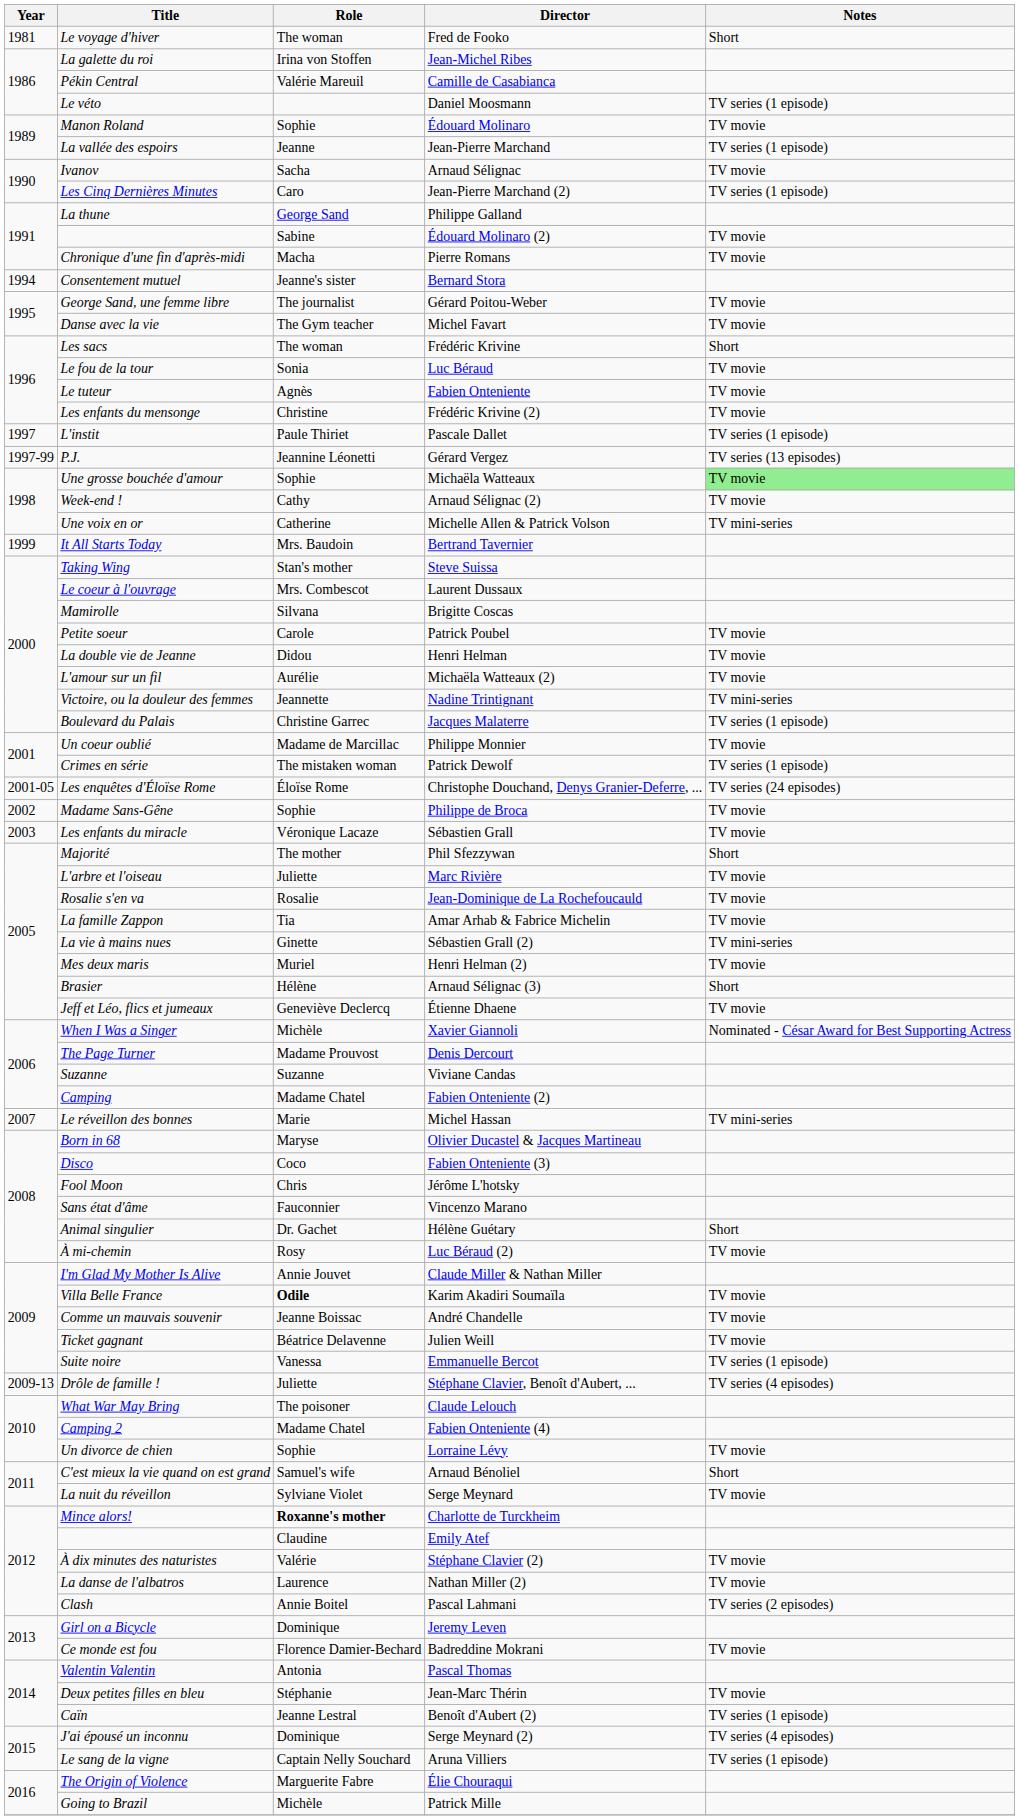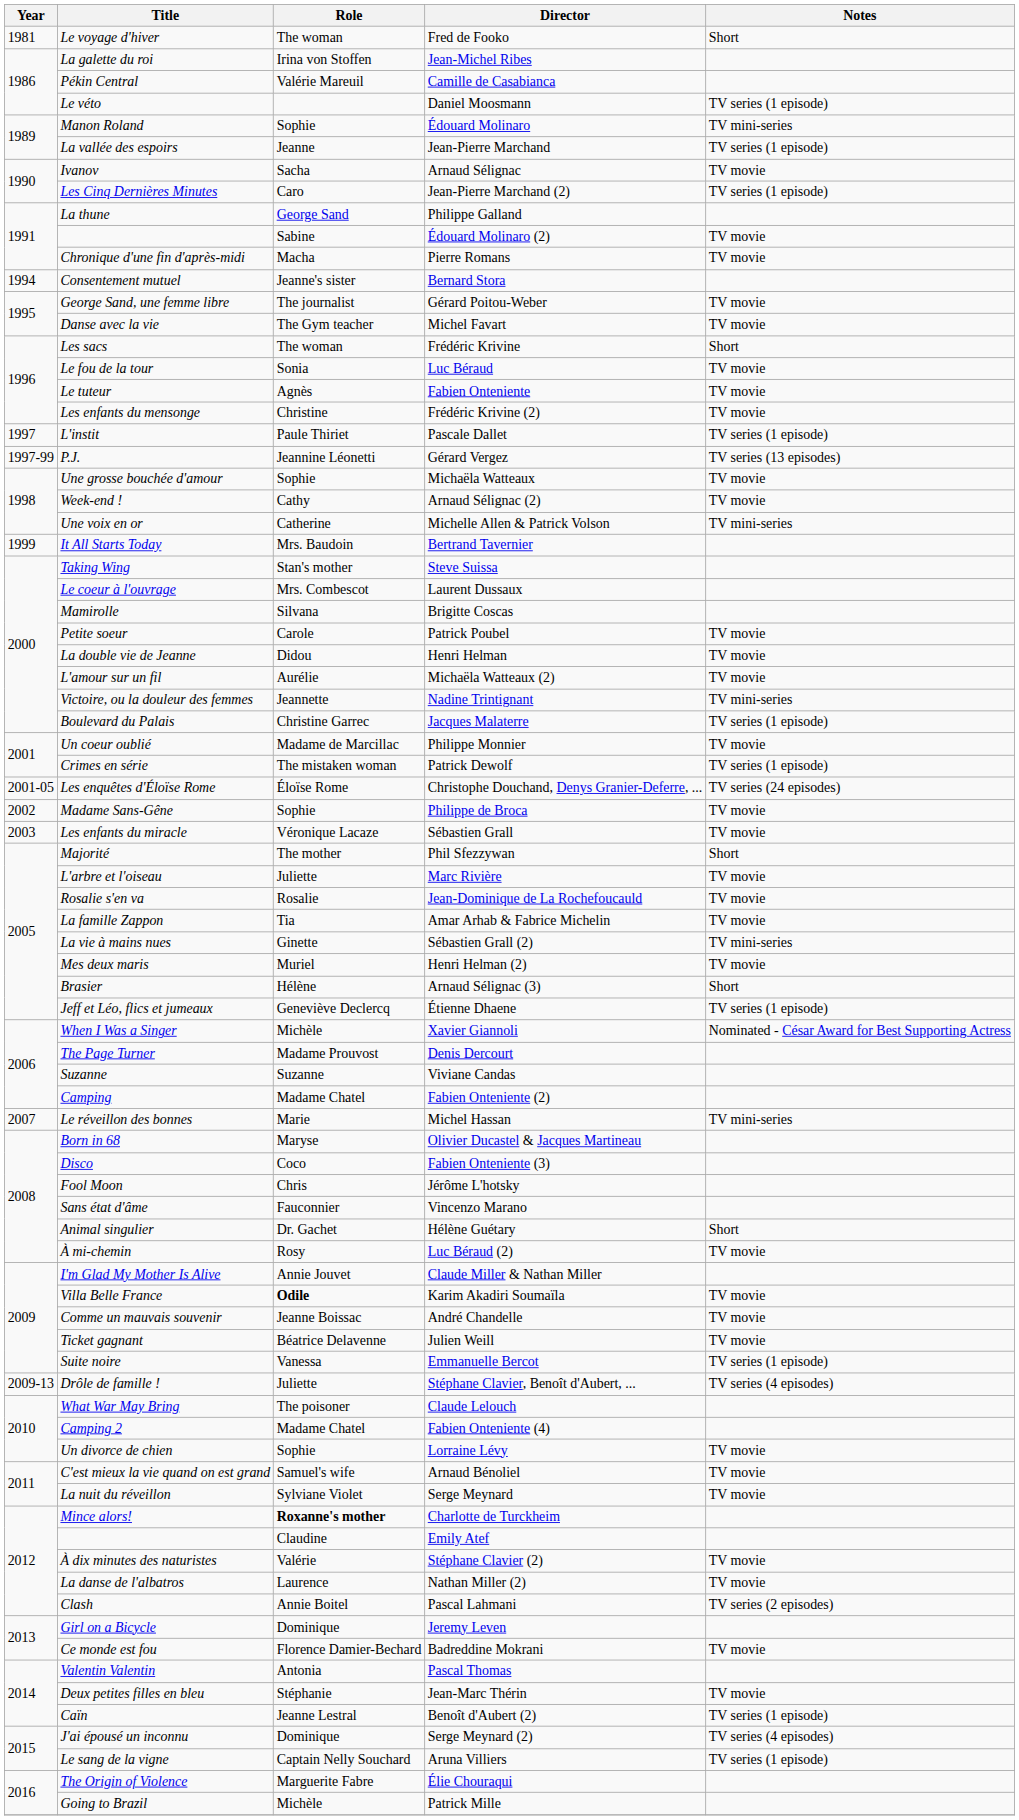 <table class="wikitable">
 <tr>
 <th>Year</th>
 <th>Title</th>
 <th>Role</th>
 <th>Director</th>
 <th>Notes</th>
 </tr>
 <tr>
 <td rowspan=1>1981</td>
 <td><em>Le voyage d'hiver</em></td>
 <td>The woman</td>
 <td>Fred de Fooko</td>
 <td>Short</td>
 </tr>
 <tr>
 <td rowspan=3>1986</td>
 <td><em>La galette du roi</em></td>
 <td>Irina von Stoffen</td>
 <td><a href='#'>Jean-Michel Ribes</a></td>
 <td></td>
 </tr>
 <tr>
 <td><em>Pékin Central</em></td>
 <td>Valérie Mareuil</td>
 <td><a href='#'>Camille de Casabianca</a></td>
 <td></td>
 </tr>
 <tr>
 <td><em>Le véto</em></td>
 <td></td>
 <td>Daniel Moosmann</td>
 <td>TV series (1 episode)</td>
 </tr>
 <tr>
 <td rowspan=2>1989</td>
 <td><em>Manon Roland</em></td>
 <td>Sophie</td>
 <td><a href='#'>Édouard Molinaro</a></td>
-<td>TV movie</td>
+<td>TV mini-series</td>
 </tr>
 <tr>
 <td><em>La vallée des espoirs</em></td>
 <td>Jeanne</td>
 <td>Jean-Pierre Marchand</td>
 <td>TV series (1 episode)</td>
 </tr>
 <tr>
 <td rowspan=2>1990</td>
 <td><em>Ivanov</em></td>
 <td>Sacha</td>
 <td>Arnaud Sélignac</td>
 <td>TV movie</td>
 </tr>
 <tr>
 <td><em><a href='#'>Les Cinq Dernières Minutes</a></em></td>
 <td>Caro</td>
 <td>Jean-Pierre Marchand (2)</td>
 <td>TV series (1 episode)</td>
 </tr>
 <tr>
 <td rowspan=3>1991</td>
 <td><em>La thune</em></td>
 <td><a href='#'>George Sand</a></td>
 <td>Philippe Galland</td>
 <td></td>
 </tr>
 <tr>
 <td><em></em></td>
 <td>Sabine</td>
 <td><a href='#'>Édouard Molinaro</a> (2)</td>
 <td>TV movie</td>
 </tr>
 <tr>
 <td><em>Chronique d'une fin d'après-midi</em></td>
 <td>Macha</td>
 <td>Pierre Romans</td>
 <td>TV movie</td>
 </tr>
 <tr>
 <td rowspan=1>1994</td>
 <td><em>Consentement mutuel</em></td>
 <td>Jeanne's sister</td>
 <td><a href='#'>Bernard Stora</a></td>
 <td></td>
 </tr>
 <tr>
 <td rowspan=2>1995</td>
 <td><em>George Sand, une femme libre</em></td>
 <td>The journalist</td>
 <td>Gérard Poitou-Weber</td>
 <td>TV movie</td>
 </tr>
 <tr>
 <td><em>Danse avec la vie</em></td>
 <td>The Gym teacher</td>
 <td>Michel Favart</td>
 <td>TV movie</td>
 </tr>
 <tr>
 <td rowspan=4>1996</td>
 <td><em>Les sacs</em></td>
 <td>The woman</td>
 <td>Frédéric Krivine</td>
 <td>Short</td>
 </tr>
 <tr>
 <td><em>Le fou de la tour</em></td>
 <td>Sonia</td>
 <td><a href='#'>Luc Béraud</a></td>
 <td>TV movie</td>
 </tr>
 <tr>
 <td><em>Le tuteur</em></td>
 <td>Agnès</td>
 <td><a href='#'>Fabien Onteniente</a></td>
 <td>TV movie</td>
 </tr>
 <tr>
 <td><em>Les enfants du mensonge</em></td>
 <td>Christine</td>
 <td>Frédéric Krivine (2)</td>
 <td>TV movie</td>
 </tr>
 <tr>
 <td rowspan=1>1997</td>
 <td><em>L'instit</em></td>
 <td>Paule Thiriet</td>
 <td>Pascale Dallet</td>
 <td>TV series (1 episode)</td>
 </tr>
 <tr>
 <td rowspan=1>1997-99</td>
 <td><em>P.J.</em></td>
 <td>Jeannine Léonetti</td>
 <td>Gérard Vergez</td>
 <td>TV series (13 episodes)</td>
 </tr>
 <tr>
 <td rowspan=3>1998</td>
 <td><em>Une grosse bouchée d'amour</em></td>
 <td>Sophie</td>
 <td>Michaëla Watteaux</td>
-<td style="background: lightgreen;">TV movie</td>
+<td>TV movie</td>
 </tr>
 <tr>
 <td><em>Week-end !</em></td>
 <td>Cathy</td>
 <td>Arnaud Sélignac (2)</td>
 <td>TV movie</td>
 </tr>
 <tr>
 <td><em>Une voix en or</em></td>
 <td>Catherine</td>
 <td>Michelle Allen & Patrick Volson</td>
 <td>TV mini-series</td>
 </tr>
 <tr>
 <td rowspan=1>1999</td>
 <td><em><a href='#'>It All Starts Today</a></em></td>
 <td>Mrs. Baudoin</td>
 <td><a href='#'>Bertrand Tavernier</a></td>
 <td></td>
 </tr>
 <tr>
 <td rowspan=8>2000</td>
 <td><em><a href='#'>Taking Wing</a></em></td>
 <td>Stan's mother</td>
 <td><a href='#'>Steve Suissa</a></td>
 <td></td>
 </tr>
 <tr>
 <td><em><a href='#'>Le coeur à l'ouvrage</a></em></td>
 <td>Mrs. Combescot</td>
 <td>Laurent Dussaux</td>
 <td></td>
 </tr>
 <tr>
 <td><em>Mamirolle</em></td>
 <td>Silvana</td>
 <td>Brigitte Coscas</td>
 <td></td>
 </tr>
 <tr>
 <td><em>Petite soeur</em></td>
 <td>Carole</td>
 <td>Patrick Poubel</td>
 <td>TV movie</td>
 </tr>
 <tr>
 <td><em>La double vie de Jeanne</em></td>
 <td>Didou</td>
 <td>Henri Helman</td>
 <td>TV movie</td>
 </tr>
 <tr>
 <td><em>L'amour sur un fil</em></td>
 <td>Aurélie</td>
 <td>Michaëla Watteaux (2)</td>
 <td>TV movie</td>
 </tr>
 <tr>
 <td><em>Victoire, ou la douleur des femmes</em></td>
 <td>Jeannette</td>
 <td><a href='#'>Nadine Trintignant</a></td>
 <td>TV mini-series</td>
 </tr>
 <tr>
 <td><em>Boulevard du Palais</em></td>
 <td>Christine Garrec</td>
 <td><a href='#'>Jacques Malaterre</a></td>
 <td>TV series (1 episode)</td>
 </tr>
 <tr>
 <td rowspan=2>2001</td>
 <td><em>Un coeur oublié</em></td>
 <td>Madame de Marcillac</td>
 <td>Philippe Monnier</td>
 <td>TV movie</td>
 </tr>
 <tr>
 <td><em>Crimes en série</em></td>
 <td>The mistaken woman</td>
 <td>Patrick Dewolf</td>
 <td>TV series (1 episode)</td>
 </tr>
 <tr>
 <td rowspan=1>2001-05</td>
 <td><em>Les enquêtes d'Éloïse Rome</em></td>
 <td>Éloïse Rome</td>
 <td>Christophe Douchand, <a href='#'>Denys Granier-Deferre</a>, ...</td>
 <td>TV series (24 episodes)</td>
 </tr>
 <tr>
 <td rowspan=1>2002</td>
 <td><em>Madame Sans-Gêne</em></td>
 <td>Sophie</td>
 <td><a href='#'>Philippe de Broca</a></td>
 <td>TV movie</td>
 </tr>
 <tr>
 <td rowspan=1>2003</td>
 <td><em>Les enfants du miracle</em></td>
 <td>Véronique Lacaze</td>
 <td>Sébastien Grall</td>
 <td>TV movie</td>
 </tr>
 <tr>
 <td rowspan=8>2005</td>
 <td><em>Majorité</em></td>
 <td>The mother</td>
 <td>Phil Sfezzywan</td>
 <td>Short</td>
 </tr>
 <tr>
 <td><em>L'arbre et l'oiseau</em></td>
 <td>Juliette</td>
 <td><a href='#'>Marc Rivière</a></td>
 <td>TV movie</td>
 </tr>
 <tr>
 <td><em>Rosalie s'en va</em></td>
 <td>Rosalie</td>
 <td><a href='#'>Jean-Dominique de La Rochefoucauld</a></td>
 <td>TV movie</td>
 </tr>
 <tr>
 <td><em>La famille Zappon</em></td>
 <td>Tia</td>
 <td>Amar Arhab & Fabrice Michelin</td>
 <td>TV movie</td>
 </tr>
 <tr>
 <td><em>La vie à mains nues</em></td>
 <td>Ginette</td>
 <td>Sébastien Grall (2)</td>
 <td>TV mini-series</td>
 </tr>
 <tr>
 <td><em>Mes deux maris</em></td>
 <td>Muriel</td>
 <td>Henri Helman (2)</td>
 <td>TV movie</td>
 </tr>
 <tr>
 <td><em>Brasier</em></td>
 <td>Hélène</td>
 <td>Arnaud Sélignac (3)</td>
 <td>Short</td>
 </tr>
 <tr>
 <td><em>Jeff et Léo, flics et jumeaux</em></td>
 <td>Geneviève Declercq</td>
 <td>Étienne Dhaene</td>
-<td>TV movie</td>
+<td>TV series (1 episode)</td>
 </tr>
 <tr>
 <td rowspan=4>2006</td>
 <td><em><a href='#'>When I Was a Singer</a></em></td>
 <td>Michèle</td>
 <td><a href='#'>Xavier Giannoli</a></td>
 <td>Nominated - <a href='#'>César Award for Best Supporting Actress</a></td>
 </tr>
 <tr>
 <td><em><a href='#'>The Page Turner</a></em></td>
 <td>Madame Prouvost</td>
 <td><a href='#'>Denis Dercourt</a></td>
 <td></td>
 </tr>
 <tr>
 <td><em>Suzanne</em></td>
 <td>Suzanne</td>
 <td>Viviane Candas</td>
 <td></td>
 </tr>
 <tr>
 <td><em><a href='#'>Camping</a></em></td>
 <td>Madame Chatel</td>
 <td><a href='#'>Fabien Onteniente</a> (2)</td>
 <td></td>
 </tr>
 <tr>
 <td rowspan=1>2007</td>
 <td><em>Le réveillon des bonnes</em></td>
 <td>Marie</td>
 <td>Michel Hassan</td>
 <td>TV mini-series</td>
 </tr>
 <tr>
 <td rowspan=6>2008</td>
 <td><em><a href='#'>Born in 68</a></em></td>
 <td>Maryse</td>
 <td><a href='#'>Olivier Ducastel</a> & <a href='#'>Jacques Martineau</a></td>
 <td></td>
 </tr>
 <tr>
 <td><em><a href='#'>Disco</a></em></td>
 <td>Coco</td>
 <td><a href='#'>Fabien Onteniente</a> (3)</td>
 <td></td>
 </tr>
 <tr>
 <td><em>Fool Moon</em></td>
 <td>Chris</td>
 <td>Jérôme L'hotsky</td>
 <td></td>
 </tr>
 <tr>
 <td><em>Sans état d'âme</em></td>
 <td>Fauconnier</td>
 <td>Vincenzo Marano</td>
 <td></td>
 </tr>
 <tr>
 <td><em>Animal singulier</em></td>
 <td>Dr. Gachet</td>
 <td>Hélène Guétary</td>
 <td>Short</td>
 </tr>
 <tr>
 <td><em>À mi-chemin</em></td>
 <td>Rosy</td>
 <td><a href='#'>Luc Béraud</a> (2)</td>
 <td>TV movie</td>
 </tr>
 <tr>
 <td rowspan=5>2009</td>
 <td><em><a href='#'>I'm Glad My Mother Is Alive</a></em></td>
 <td>Annie Jouvet</td>
 <td><a href='#'>Claude Miller</a> & Nathan Miller</td>
 <td></td>
 </tr>
 <tr>
 <td><em>Villa Belle France</em></td>
 <td><strong>Odile</strong></td>
 <td>Karim Akadiri Soumaïla</td>
 <td>TV movie</td>
 </tr>
 <tr>
 <td><em>Comme un mauvais souvenir</em></td>
 <td>Jeanne Boissac</td>
 <td>André Chandelle</td>
 <td>TV movie</td>
 </tr>
 <tr>
 <td><em>Ticket gagnant</em></td>
 <td>Béatrice Delavenne</td>
 <td>Julien Weill</td>
 <td>TV movie</td>
 </tr>
 <tr>
 <td><em>Suite noire</em></td>
 <td>Vanessa</td>
 <td><a href='#'>Emmanuelle Bercot</a></td>
 <td>TV series (1 episode)</td>
 </tr>
 <tr>
 <td rowspan=1>2009-13</td>
 <td><em>Drôle de famille !</em></td>
 <td>Juliette</td>
 <td><a href='#'>Stéphane Clavier</a>, Benoît d'Aubert, ...</td>
 <td>TV series (4 episodes)</td>
 </tr>
 <tr>
 <td rowspan=3>2010</td>
 <td><em><a href='#'>What War May Bring</a></em></td>
 <td>The poisoner</td>
 <td><a href='#'>Claude Lelouch</a></td>
 <td></td>
 </tr>
 <tr>
 <td><em><a href='#'>Camping 2</a></em></td>
 <td>Madame Chatel</td>
 <td><a href='#'>Fabien Onteniente</a> (4)</td>
 <td></td>
 </tr>
 <tr>
 <td><em>Un divorce de chien</em></td>
 <td>Sophie</td>
 <td><a href='#'>Lorraine Lévy</a></td>
 <td>TV movie</td>
 </tr>
 <tr>
 <td rowspan=2>2011</td>
 <td><em>C'est mieux la vie quand on est grand</em></td>
 <td>Samuel's wife</td>
 <td>Arnaud Bénoliel</td>
-<td>Short</td>
+<td>TV movie</td>
 </tr>
 <tr>
 <td><em>La nuit du réveillon</em></td>
 <td>Sylviane Violet</td>
 <td>Serge Meynard</td>
 <td>TV movie</td>
 </tr>
 <tr>
 <td rowspan=5>2012</td>
 <td><em><a href='#'>Mince alors!</a></em></td>
 <td><strong>Roxanne's mother</strong></td>
 <td><a href='#'>Charlotte de Turckheim</a></td>
 <td></td>
 </tr>
 <tr>
 <td><em></em></td>
 <td>Claudine</td>
 <td><a href='#'>Emily Atef</a></td>
 <td></td>
 </tr>
 <tr>
 <td><em>À dix minutes des naturistes</em></td>
 <td>Valérie</td>
 <td><a href='#'>Stéphane Clavier</a> (2)</td>
 <td>TV movie</td>
 </tr>
 <tr>
 <td><em>La danse de l'albatros</em></td>
 <td>Laurence</td>
 <td>Nathan Miller (2)</td>
 <td>TV movie</td>
 </tr>
 <tr>
 <td><em>Clash</em></td>
 <td>Annie Boitel</td>
 <td>Pascal Lahmani</td>
 <td>TV series (2 episodes)</td>
 </tr>
 <tr>
 <td rowspan=2>2013</td>
 <td><em><a href='#'>Girl on a Bicycle</a></em></td>
 <td>Dominique</td>
 <td><a href='#'>Jeremy Leven</a></td>
 <td></td>
 </tr>
 <tr>
 <td><em>Ce monde est fou</em></td>
 <td>Florence Damier-Bechard</td>
 <td>Badreddine Mokrani</td>
 <td>TV movie</td>
 </tr>
 <tr>
 <td rowspan=3>2014</td>
 <td><em><a href='#'>Valentin Valentin</a></em></td>
 <td>Antonia</td>
 <td><a href='#'>Pascal Thomas</a></td>
 <td></td>
 </tr>
 <tr>
 <td><em>Deux petites filles en bleu</em></td>
 <td>Stéphanie</td>
 <td>Jean-Marc Thérin</td>
 <td>TV movie</td>
 </tr>
 <tr>
 <td><em>Caïn</em></td>
 <td>Jeanne Lestral</td>
 <td>Benoît d'Aubert (2)</td>
 <td>TV series (1 episode)</td>
 </tr>
 <tr>
 <td rowspan=2>2015</td>
 <td><em>J'ai épousé un inconnu</em></td>
 <td>Dominique</td>
 <td>Serge Meynard (2)</td>
 <td>TV series (4 episodes)</td>
 </tr>
 <tr>
 <td><em>Le sang de la vigne</em></td>
 <td>Captain Nelly Souchard</td>
 <td>Aruna Villiers</td>
 <td>TV series (1 episode)</td>
 </tr>
 <tr>
 <td rowspan=2>2016</td>
 <td><em><a href='#'>The Origin of Violence</a></em></td>
 <td>Marguerite Fabre</td>
 <td><a href='#'>Élie Chouraqui</a></td>
 <td></td>
 </tr>
 <tr>
 <td><em>Going to Brazil</em></td>
 <td>Michèle</td>
 <td>Patrick Mille</td>
 <td></td>
 </tr>
 <tr>
 </tr>
 </table>
